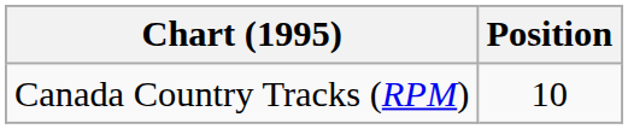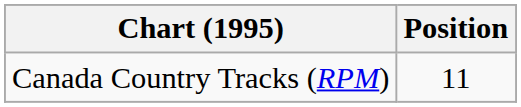 <table class="wikitable">
 <tr>
 <th scope="col">Chart (1995)</th>
 <th scope="col">Position</th>
 </tr>
 <tr>
 <td>Canada Country Tracks (<em><a href='#'>RPM</a></em>)</td>
-<td style="text-align:center;">10</td>
+<td style="text-align:center;">11</td>
 </tr>
 </table>
